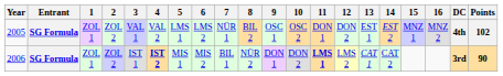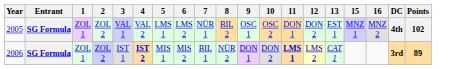 <table class="wikitable" style="text-align:center; font-size:85%">
 <tr>
 <th>Year</th>
 <th>Entrant</th>
 <th>1</th>
 <th>2</th>
 <th>3</th>
 <th>4</th>
 <th>5</th>
 <th>6</th>
 <th>7</th>
 <th>8</th>
 <th>9</th>
 <th>10</th>
 <th>11</th>
 <th>12</th>
 <th>13</th>
-<th>14</th>
 <th>15</th>
 <th>16</th>
 <th>DC</th>
 <th>Points</th>
 </tr>
 <tr>
 <td><a href='#'>2005</a></td>
 <th nowrap><a href='#'>SG Formula</a></th>
 <td style="background:#efcfff;"><a href='#'>ZOL<br>1</a><br></td>
 <td style="background:#dfffdf;"><a href='#'>ZOL<br>2</a><br></td>
 <td style="background:#cfcfff;"><a href='#'>VAL<br>1</a><br></td>
 <td style="background:#dfffdf;"><a href='#'>VAL<br>2</a><br></td>
 <td style="background:#dfffdf;"><a href='#'>LMS<br>1</a><br></td>
 <td style="background:#dfffdf;"><a href='#'>LMS<br>2</a><br></td>
 <td style="background:#dfffdf;"><a href='#'>NÜR<br>1</a><br></td>
 <td style="background:#ffdf9f;"><a href='#'>BIL<br>2</a><br></td>
 <td style="background:#dfffdf;"><a href='#'>OSC<br>1</a><br></td>
 <td style="background:#ffdf9f;"><a href='#'>OSC<br>2</a><br></td>
 <td style="background:#ffdf9f;"><a href='#'>DON<br>1</a><br></td>
 <td style="background:#dfffdf;"><a href='#'>DON<br>2</a><br></td>
 <td style="background:#dfffdf;"><a href='#'>EST<br>1</a><br></td>
-<td style="background:#ffdf9f;"><em><a href='#'>EST<br>2</a></em><br></td>
 <td style="background:#cfcfff;"><a href='#'>MNZ<br>1</a><br></td>
 <td style="background:#dfdfdf;"><a href='#'>MNZ<br>2</a><br></td>
 <th>4th</th>
 <th>102</th>
 </tr>
 <tr>
 <td><a href='#'>2006</a></td>
 <th nowrap><a href='#'>SG Formula</a></th>
 <td style="background:#dfffdf;"><a href='#'>ZOL<br>1</a><br></td>
 <td style="background:#cfcfff;"><a href='#'>ZOL<br>2</a><br></td>
 <td style="background:#dfdfdf;"><a href='#'>IST<br>1</a><br></td>
 <td style="background:#ffdf9f;"><strong><a href='#'>IST<br>2</a><br></strong></td>
 <td style="background:#dfffdf;"><a href='#'>MIS<br>1</a><br></td>
 <td style="background:#dfffdf;"><a href='#'>MIS<br>2</a><br></td>
 <td style="background:#dfffdf;"><a href='#'>BIL<br>1</a><br></td>
 <td style="background:#dfffdf;"><a href='#'>NÜR<br>2</a><br></td>
 <td style="background:#efcfff;"><a href='#'>DON<br>1</a><br></td>
 <td style="background:#dfdfdf;"><a href='#'>DON<br>2</a><br></td>
 <td style="background:#ffdf9f;"><strong><a href='#'>LMS<br>1</a></strong><br></td>
 <td style="background:#ffffbf;"><a href='#'>LMS<br>2</a><br></td>
 <td style="background:#dfffdf;"><em><a href='#'>CAT<br>1</a></em><br></td>
-<td style="background:#dfffdf;"><a href='#'>CAT<br>2</a><br></td>
 <td></td>
 <td></td>
 <th style="background:#ffdf9f;">3rd</th>
-<th style="background:#ffdf9f;">90</th>
+<th style="background:#ffdf9f;">89</th>
 </tr>
 </table>
